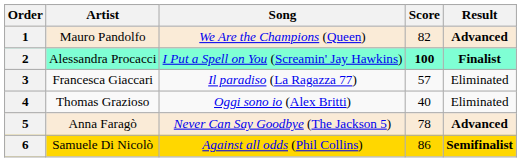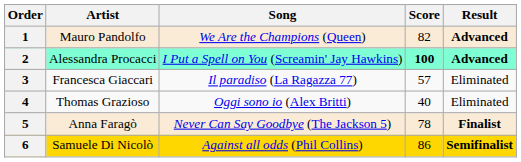 <table class="wikitable sortable" style="text-align:center; font-size:80%">
 <tr>
 <th>Order</th>
 <th>Artist</th>
 <th>Song</th>
 <th>Score</th>
 <th>Result</th>
 </tr>
 <tr bgcolor=#FAEBD7>
 <th scope=col>1</th>
 <td>Mauro Pandolfo</td>
 <td><em><a href='#'>We Are the Champions</a></em> (<a href='#'>Queen</a>)</td>
 <td>82</td>
 <td><strong>Advanced</strong></td>
 </tr>
 <tr bgcolor=aquamarine>
 <th scope=col>2</th>
 <td>Alessandra Procacci</td>
 <td><em><a href='#'>I Put a Spell on You</a></em> (<a href='#'>Screamin' Jay Hawkins</a>)</td>
 <td><strong>100</strong></td>
-<td><strong>Finalist</strong></td>
+<td><strong>Advanced</strong></td>
 </tr>
 <tr>
 <th scope=col>3</th>
 <td>Francesca Giaccari</td>
 <td><em><a href='#'>Il paradiso</a></em> (<a href='#'>La Ragazza 77</a>)</td>
 <td>57</td>
 <td>Eliminated</td>
 </tr>
 <tr>
 <th scope=col>4</th>
 <td>Thomas Grazioso</td>
 <td><em><a href='#'>Oggi sono io</a></em> (<a href='#'>Alex Britti</a>)</td>
 <td>40</td>
 <td>Eliminated</td>
 </tr>
 <tr bgcolor=#FAEBD7>
 <th scope=col>5</th>
 <td>Anna Faragò</td>
 <td><em><a href='#'>Never Can Say Goodbye</a></em> (<a href='#'>The Jackson 5</a>)</td>
 <td>78</td>
-<td><strong>Advanced</strong></td>
+<td><strong>Finalist</strong></td>
 </tr>
 <tr bgcolor=gold>
 <th scope=col>6</th>
 <td>Samuele Di Nicolò</td>
 <td><em><a href='#'>Against all odds</a></em> (<a href='#'>Phil Collins</a>)</td>
 <td>86</td>
 <td><strong>Semifinalist</strong></td>
 </tr>
 </table>
